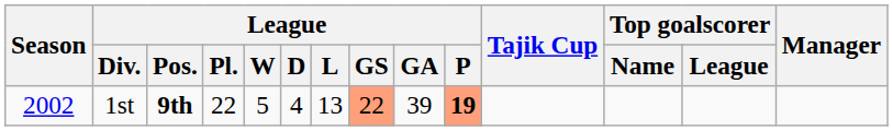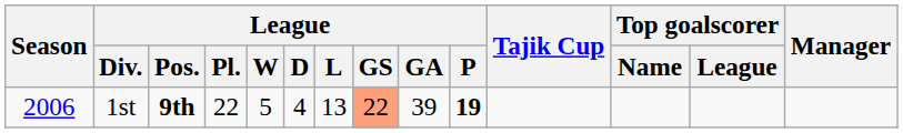 <table class="wikitable">
 <tr style="background:#efefef;">
 <th rowspan="2">Season</th>
 <th colspan="9">League</th>
 <th rowspan="2"><a href='#'>Tajik Cup</a></th>
 <th colspan="2">Top goalscorer</th>
 <th rowspan="2">Manager</th>
 </tr>
 <tr>
 <th>Div.</th>
 <th>Pos.</th>
 <th>Pl.</th>
 <th>W</th>
 <th>D</th>
 <th>L</th>
 <th>GS</th>
 <th>GA</th>
 <th>P</th>
 <th>Name</th>
 <th>League</th>
 </tr>
 <tr>
-<td align=center><a href='#'>2002</a></td>
+<td align=center><a href='#'>2006</a></td>
 <td align=center>1st</td>
 <td align=center><strong>9th</strong></td>
 <td align=center>22</td>
 <td align=center>5</td>
 <td align=center>4</td>
 <td align=center>13</td>
 <td align=center style="background: lightsalmon;">22</td>
 <td align=center>39</td>
-<td align=center style="background: lightsalmon;"><strong>19</strong></td>
+<td align=center><strong>19</strong></td>
 <td align=center></td>
 <td align=center></td>
 <td align=center></td>
 <td align=center></td>
 </tr>
 </table>
